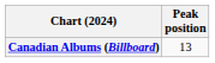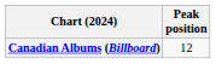 <table class="wikitable plainrowheaders" style="text-align:center">
 <tr>
 <th scope="col">Chart (2024)</th>
 <th scope="col">Peak<br>position</th>
 </tr>
 <tr>
 <th scope="row"><a href='#'>Canadian Albums</a> (<em><a href='#'>Billboard</a></em>)</th>
-<td>13</td>
+<td>12</td>
 </tr>
 </table>
